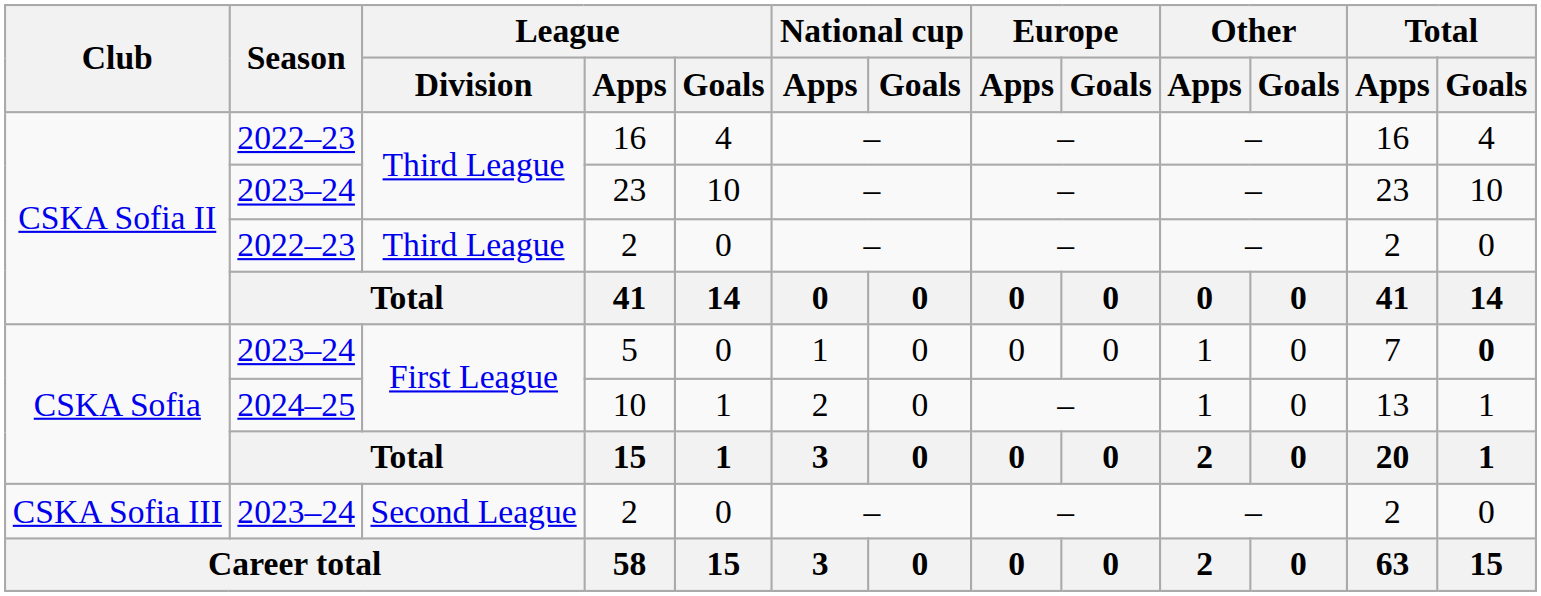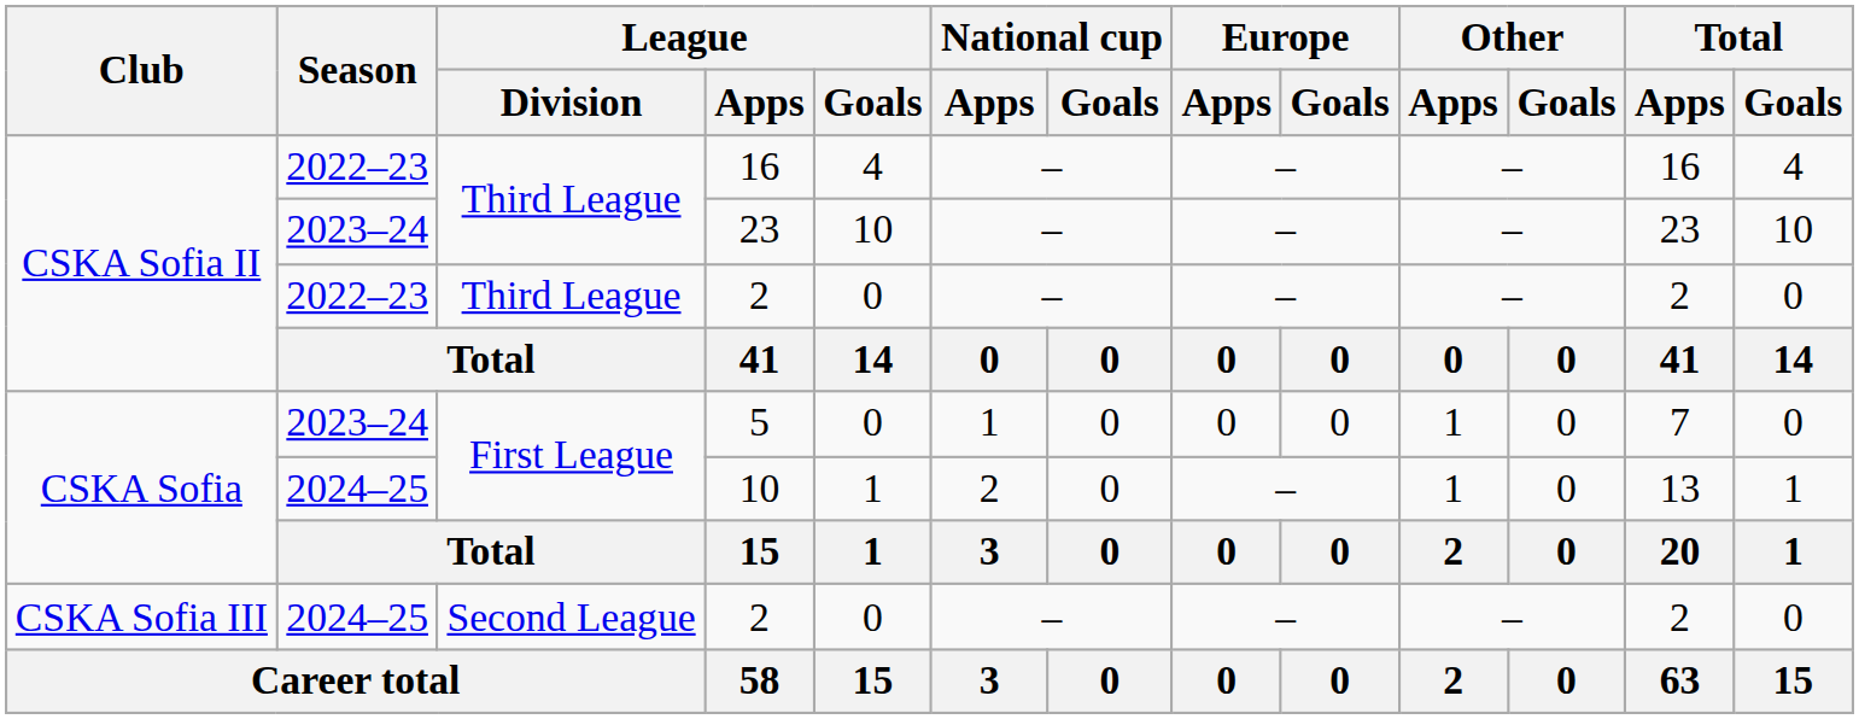 <table class="wikitable" style="text-align:center">
 <tr>
 <th rowspan="2">Club</th>
 <th rowspan="2">Season</th>
 <th colspan="3">League</th>
 <th colspan="2">National cup</th>
 <th colspan="2">Europe</th>
 <th colspan="2">Other</th>
 <th colspan="2">Total</th>
 </tr>
 <tr>
 <th>Division</th>
 <th>Apps</th>
 <th>Goals</th>
 <th>Apps</th>
 <th>Goals</th>
 <th>Apps</th>
 <th>Goals</th>
 <th>Apps</th>
 <th>Goals</th>
 <th>Apps</th>
 <th>Goals</th>
 </tr>
 <tr>
 <td align=center valign=center rowspan=4><a href='#'>CSKA Sofia II</a></td>
 <td><a href='#'>2022–23</a></td>
 <td rowspan=2><a href='#'>Third League</a></td>
 <td>16</td>
 <td>4</td>
 <td colspan="2">–</td>
 <td colspan="2">–</td>
 <td colspan="2">–</td>
 <td>16</td>
 <td>4</td>
 </tr>
 <tr>
 <td><a href='#'>2023–24</a></td>
 <td>23</td>
 <td>10</td>
 <td colspan="2">–</td>
 <td colspan="2">–</td>
 <td colspan="2">–</td>
 <td>23</td>
 <td>10</td>
 </tr>
 <tr>
 <td><a href='#'>2022–23</a></td>
 <td><a href='#'>Third League</a></td>
 <td>2</td>
 <td>0</td>
 <td colspan="2">–</td>
 <td colspan="2">–</td>
 <td colspan="2">–</td>
 <td>2</td>
 <td>0</td>
 </tr>
 <tr>
 <th colspan=2>Total</th>
 <th>41</th>
 <th>14</th>
 <th>0</th>
 <th>0</th>
 <th>0</th>
 <th>0</th>
 <th>0</th>
 <th>0</th>
 <th>41</th>
 <th>14</th>
 </tr>
 <tr>
 <td rowspan=3 align=center valign=center><a href='#'>CSKA Sofia</a></td>
 <td><a href='#'>2023–24</a></td>
 <td rowspan=2><a href='#'>First League</a></td>
 <td>5</td>
 <td>0</td>
 <td>1</td>
 <td>0</td>
 <td>0</td>
 <td>0</td>
 <td>1</td>
 <td>0</td>
 <td>7</td>
-<td><strong>0</strong></td>
+<td>0</td>
 </tr>
 <tr>
 <td><a href='#'>2024–25</a></td>
 <td>10</td>
 <td>1</td>
 <td>2</td>
 <td>0</td>
 <td colspan="2">–</td>
 <td>1</td>
 <td>0</td>
 <td>13</td>
 <td>1</td>
 </tr>
 <tr>
 <th colspan=2>Total</th>
 <th>15</th>
 <th>1</th>
 <th>3</th>
 <th>0</th>
 <th>0</th>
 <th>0</th>
 <th>2</th>
 <th>0</th>
 <th>20</th>
 <th>1</th>
 </tr>
 <tr>
 <td align=center valign=center><a href='#'>CSKA Sofia III</a></td>
-<td><a href='#'>2023–24</a></td>
+<td><a href='#'>2024–25</a></td>
 <td><a href='#'>Second League</a></td>
 <td>2</td>
 <td>0</td>
 <td colspan="2">–</td>
 <td colspan="2">–</td>
 <td colspan="2">–</td>
 <td>2</td>
 <td>0</td>
 </tr>
 <tr>
 <th colspan=3>Career total</th>
 <th>58</th>
 <th>15</th>
 <th>3</th>
 <th>0</th>
 <th>0</th>
 <th>0</th>
 <th>2</th>
 <th>0</th>
 <th>63</th>
 <th>15</th>
 </tr>
 </table>
